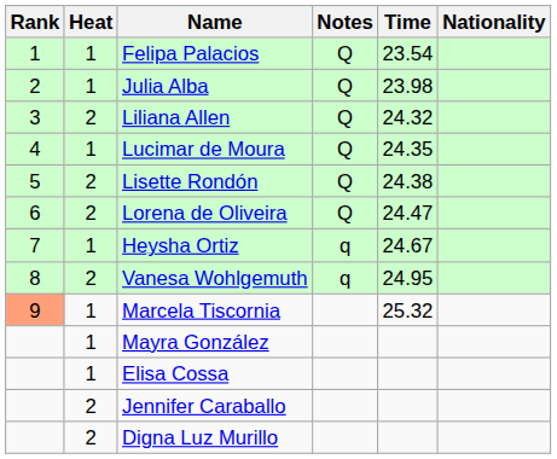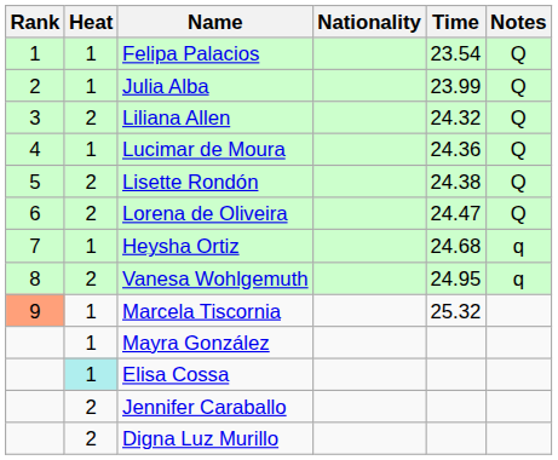 <table class="wikitable sortable" style="text-align:center;font-size:95%">
 <tr>
 <th>Rank</th>
 <th>Heat</th>
 <th>Name</th>
+<th>Nationality</th>
+<th>Time</th>
 <th>Notes</th>
-<th>Time</th>
-<th>Nationality</th>
 </tr>
 <tr bgcolor=ccffcc>
 <td>1</td>
 <td>1</td>
 <td align=left><a href='#'>Felipa Palacios</a></td>
+<td align=left></td>
+<td>23.54</td>
 <td>Q</td>
-<td>23.54</td>
-<td align=left></td>
 </tr>
 <tr bgcolor=ccffcc>
 <td>2</td>
 <td>1</td>
 <td align=left><a href='#'>Julia Alba</a></td>
+<td align=left></td>
+<td>23.99</td>
 <td>Q</td>
-<td>23.98</td>
-<td align=left></td>
 </tr>
 <tr bgcolor=ccffcc>
 <td>3</td>
 <td>2</td>
 <td align=left><a href='#'>Liliana Allen</a></td>
+<td align=left></td>
+<td>24.32</td>
 <td>Q</td>
-<td>24.32</td>
-<td align=left></td>
 </tr>
 <tr bgcolor=ccffcc>
 <td>4</td>
 <td>1</td>
 <td align=left><a href='#'>Lucimar de Moura</a></td>
+<td align=left></td>
+<td>24.36</td>
 <td>Q</td>
-<td>24.35</td>
-<td align=left></td>
 </tr>
 <tr bgcolor=ccffcc>
 <td>5</td>
 <td>2</td>
 <td align=left><a href='#'>Lisette Rondón</a></td>
+<td align=left></td>
+<td>24.38</td>
 <td>Q</td>
-<td>24.38</td>
-<td align=left></td>
 </tr>
 <tr bgcolor=ccffcc>
 <td>6</td>
 <td>2</td>
 <td align=left><a href='#'>Lorena de Oliveira</a></td>
+<td align=left></td>
+<td>24.47</td>
 <td>Q</td>
-<td>24.47</td>
-<td align=left></td>
 </tr>
 <tr bgcolor=ccffcc>
 <td>7</td>
 <td>1</td>
 <td align=left><a href='#'>Heysha Ortiz</a></td>
+<td align=left></td>
+<td>24.68</td>
 <td>q</td>
-<td>24.67</td>
-<td align=left></td>
 </tr>
 <tr bgcolor=ccffcc>
 <td>8</td>
 <td>2</td>
 <td align=left><a href='#'>Vanesa Wohlgemuth</a></td>
+<td align=left></td>
+<td>24.95</td>
 <td>q</td>
-<td>24.95</td>
-<td align=left></td>
 </tr>
 <tr>
 <td style="background: lightsalmon;">9</td>
 <td>1</td>
 <td align=left><a href='#'>Marcela Tiscornia</a></td>
+<td align=left></td>
+<td>25.32</td>
 <td></td>
-<td>25.32</td>
-<td align=left></td>
 </tr>
 <tr>
 <td></td>
 <td>1</td>
 <td align=left><a href='#'>Mayra González</a></td>
+<td align=left></td>
 <td></td>
 <td></td>
-<td align=left></td>
 </tr>
 <tr>
 <td></td>
-<td>1</td>
+<td style="background: paleturquoise;">1</td>
 <td align=left><a href='#'>Elisa Cossa</a></td>
+<td align=left></td>
 <td></td>
 <td></td>
-<td align=left></td>
 </tr>
 <tr>
 <td></td>
 <td>2</td>
 <td align=left><a href='#'>Jennifer Caraballo</a></td>
+<td align=left></td>
 <td></td>
 <td></td>
-<td align=left></td>
 </tr>
 <tr>
 <td></td>
 <td>2</td>
 <td align=left><a href='#'>Digna Luz Murillo</a></td>
+<td align=left></td>
 <td></td>
 <td></td>
-<td align=left></td>
 </tr>
 </table>
